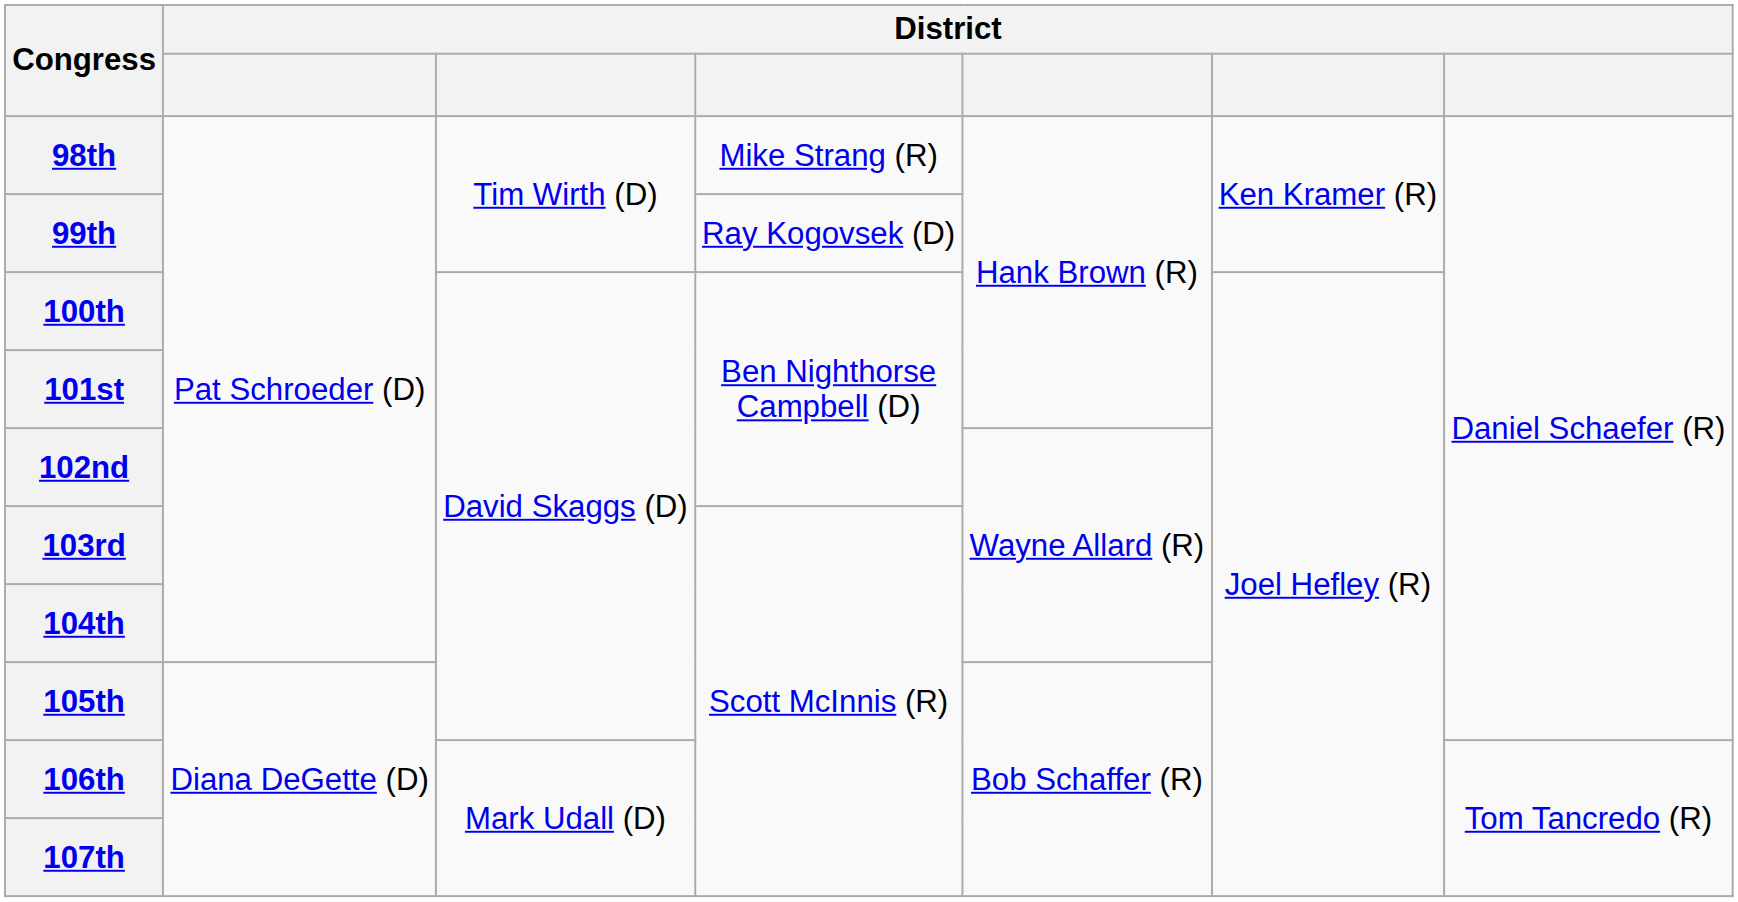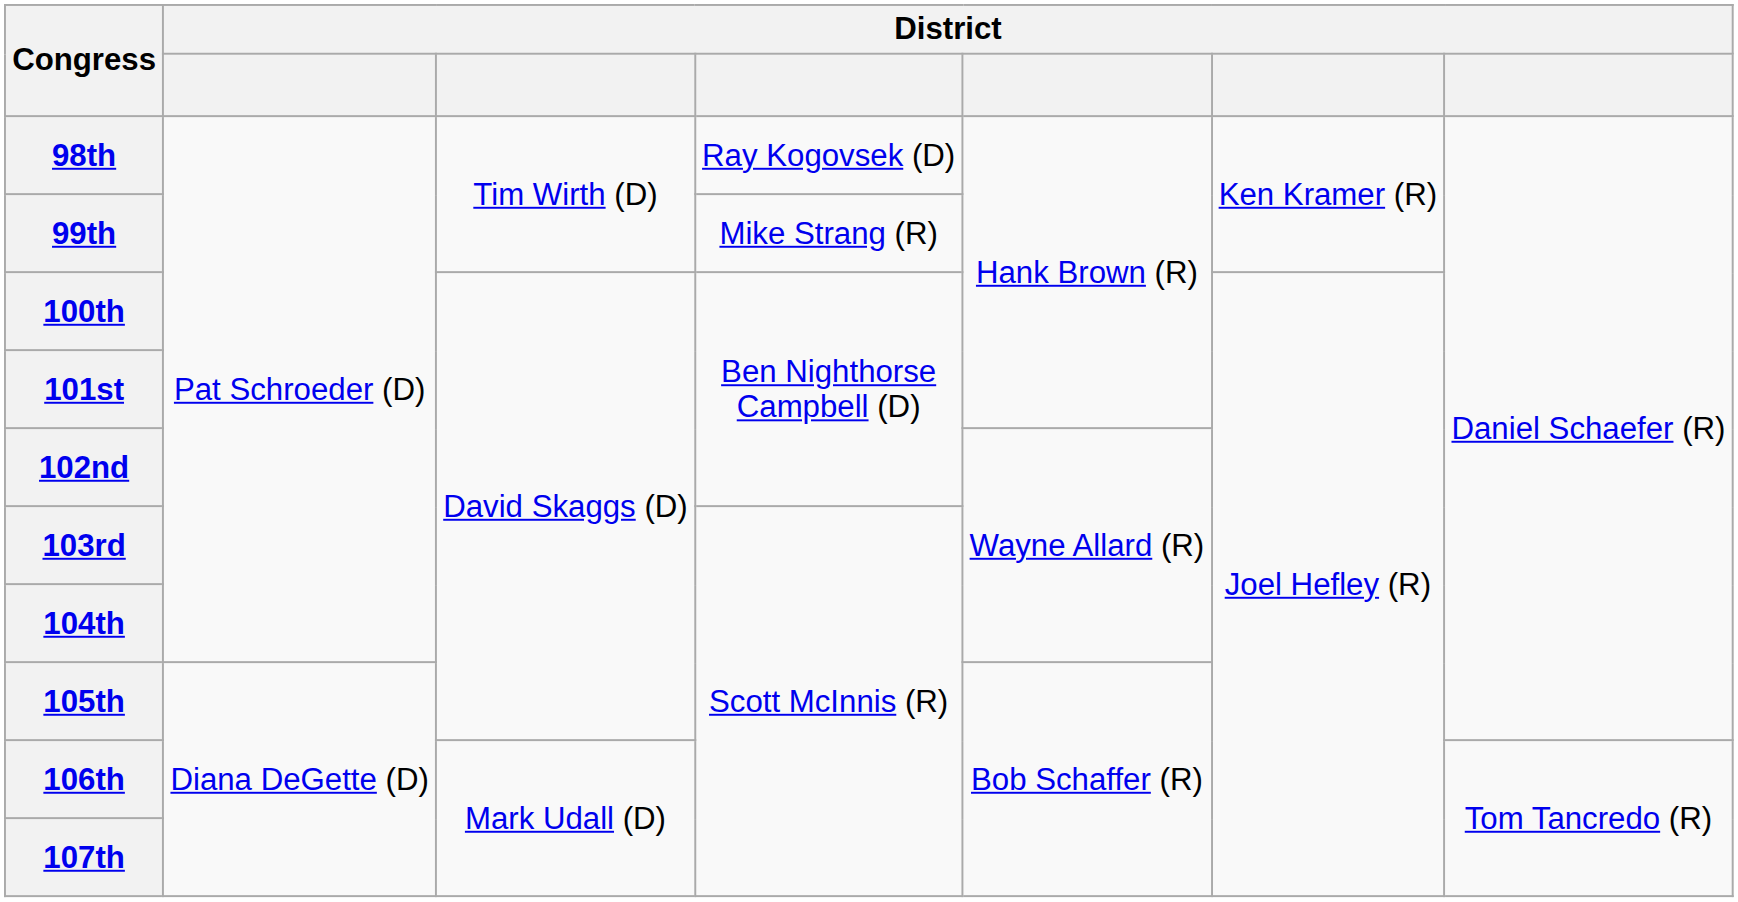 <table class=wikitable style="text-align:center">
 <tr>
 <th scope="col" rowspan=2>Congress</th>
 <th scope="colgroup" colspan=6>District</th>
 </tr>
 <tr style="height:2em">
 <th scope="col"></th>
 <th scope="col"></th>
 <th scope="col"></th>
 <th scope="col"></th>
 <th scope="col"></th>
 <th scope="col"></th>
 </tr>
 <tr style="height:2.5em">
 <th scope="row"><a href='#'>98th</a> </th>
 <td rowspan=7 ><a href='#'>Pat Schroeder</a> (D)</td>
 <td rowspan=2 ><a href='#'>Tim Wirth</a> (D)</td>
-<td><a href='#'>Mike Strang</a> (R)</td>
+<td><a href='#'>Ray Kogovsek</a> (D)</td>
 <td rowspan=4 ><a href='#'>Hank Brown</a> (R)</td>
 <td rowspan=2 ><a href='#'>Ken Kramer</a> (R)</td>
 <td rowspan=8 ><a href='#'>Daniel Schaefer</a> (R)</td>
 </tr>
 <tr style="height:2.5em">
 <th scope="row"><a href='#'>99th</a> </th>
-<td><a href='#'>Ray Kogovsek</a> (D)</td>
+<td><a href='#'>Mike Strang</a> (R)</td>
 </tr>
 <tr style="height:2.5em">
 <th scope="row"><a href='#'>100th</a> </th>
 <td rowspan=6 ><a href='#'>David Skaggs</a> (D)</td>
 <td rowspan=3 ><a href='#'>Ben Nighthorse<br>Campbell</a> (D)</td>
 <td rowspan=8 ><a href='#'>Joel Hefley</a> (R)</td>
 </tr>
 <tr style="height:2.5em">
 <th scope="row"><a href='#'>101st</a> </th>
 </tr>
 <tr style="height:2.5em">
 <th scope="row"><a href='#'>102nd</a> </th>
 <td rowspan=3 ><a href='#'>Wayne Allard</a> (R)</td>
 </tr>
 <tr style="height:2.5em">
 <th scope="row"><a href='#'>103rd</a> </th>
 <td rowspan=5 ><a href='#'>Scott McInnis</a> (R)</td>
 </tr>
 <tr style="height:2.5em">
 <th scope="row"><a href='#'>104th</a> </th>
 </tr>
 <tr style="height:2.5em">
 <th scope="row"><a href='#'>105th</a> </th>
 <td rowspan=3 ><a href='#'>Diana DeGette</a> (D)</td>
 <td rowspan=3 ><a href='#'>Bob Schaffer</a> (R)</td>
 </tr>
 <tr style="height:2.5em">
 <th scope="row"><a href='#'>106th</a> </th>
 <td rowspan=2 ><a href='#'>Mark Udall</a> (D)</td>
 <td rowspan=2 ><a href='#'>Tom Tancredo</a> (R)</td>
 </tr>
 <tr style="height:2.5em">
 <th scope="row"><a href='#'>107th</a> </th>
 </tr>
 </table>
